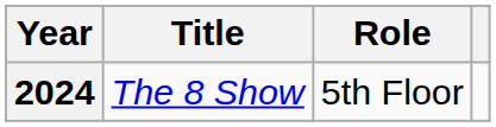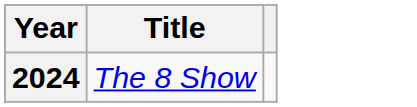 <table class="wikitable plainrowheaders">
 <tr>
 <th scope="col">Year</th>
 <th scope="col">Title</th>
-<th scope="col">Role</th>
 <th scope="col" class="unsortable"></th>
 </tr>
 <tr>
 <th scope="row">2024</th>
 <td><em><a href='#'>The 8 Show</a></em></td>
-<td>5th Floor</td>
 <td></td>
 </tr>
 </table>
